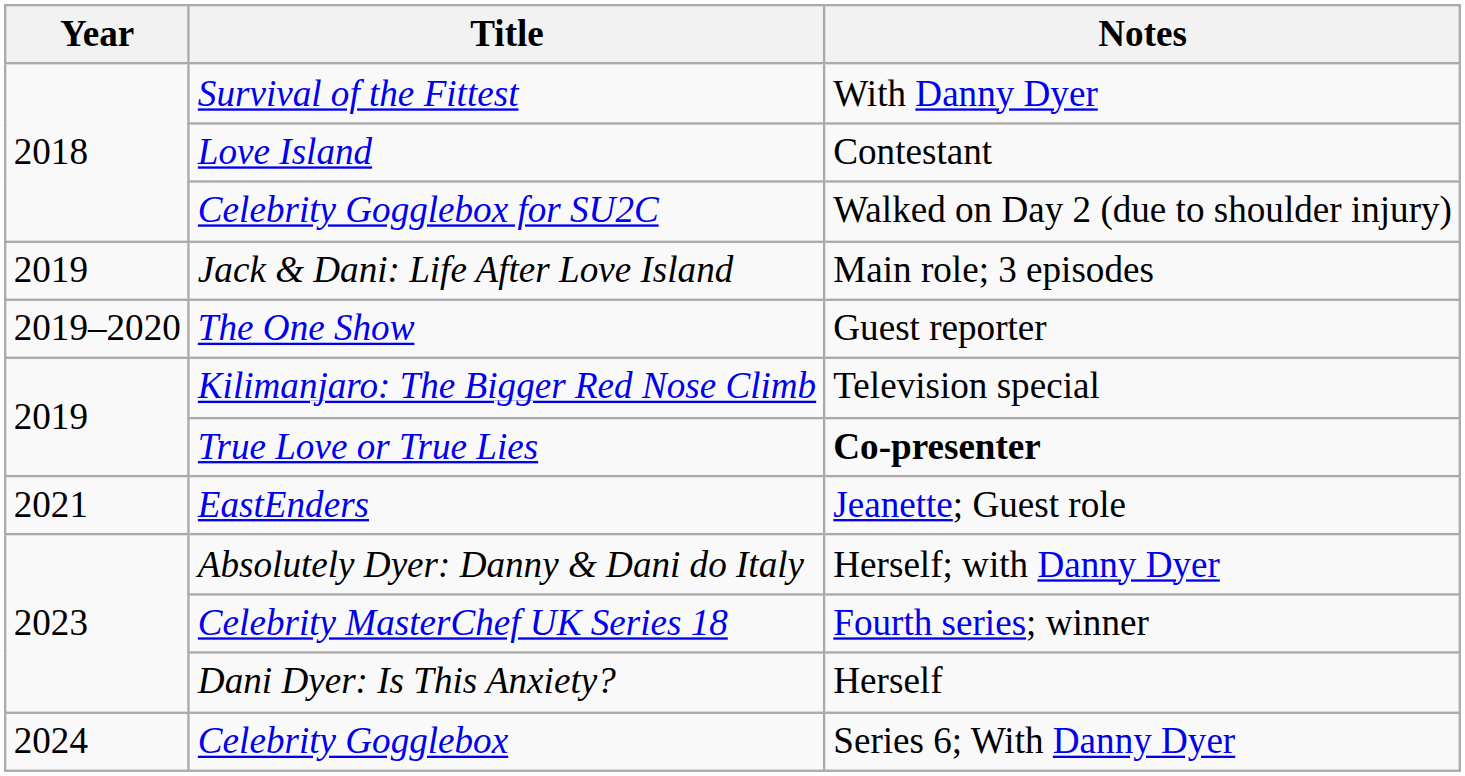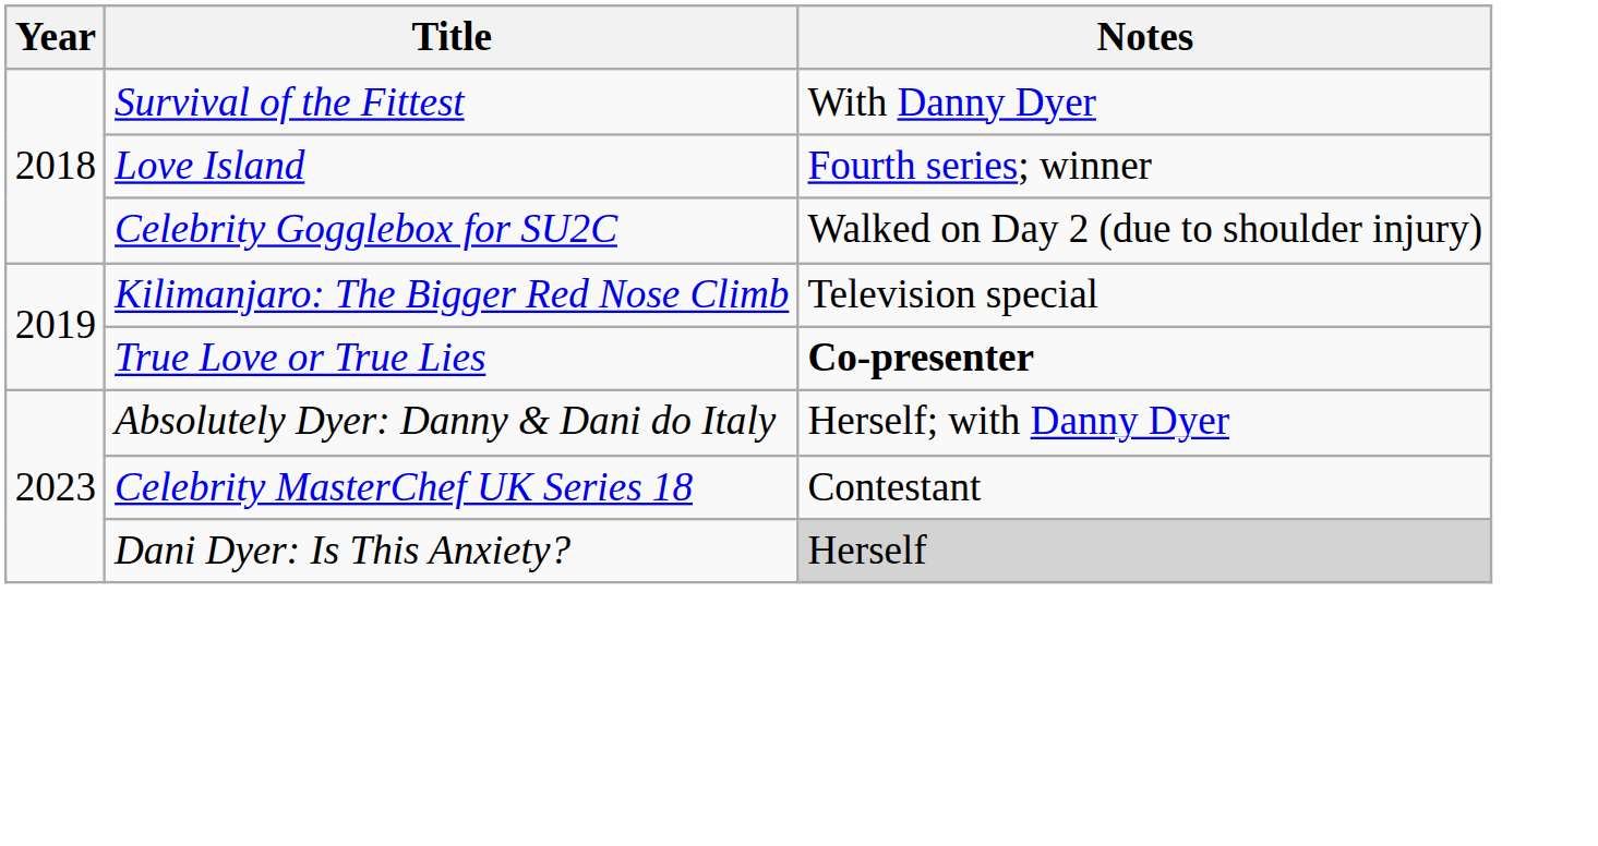 <table class="wikitable">
 <tr>
 <th>Year</th>
 <th>Title</th>
 <th>Notes</th>
 </tr>
 <tr>
 <td rowspan="3">2018</td>
 <td><em><a href='#'>Survival of the Fittest</a></em></td>
 <td>With <a href='#'>Danny Dyer</a></td>
 </tr>
 <tr>
 <td><em><a href='#'>Love Island</a></em></td>
-<td>Contestant</td>
+<td><a href='#'>Fourth series</a>; winner</td>
 </tr>
 <tr>
 <td><em><a href='#'>Celebrity Gogglebox for SU2C</a></em></td>
 <td>Walked on Day 2 (due to shoulder injury)</td>
-</tr>
-<tr>
-<td>2019</td>
-<td><em>Jack & Dani: Life After Love Island</em></td>
-<td>Main role; 3 episodes</td>
-</tr>
-<tr>
-<td>2019–2020</td>
-<td><em><a href='#'>The One Show</a></em></td>
-<td>Guest reporter</td>
 </tr>
 <tr>
 <td rowspan="2">2019</td>
 <td><em><a href='#'>Kilimanjaro: The Bigger Red Nose Climb</a></em></td>
 <td>Television special</td>
 </tr>
 <tr>
 <td><em><a href='#'>True Love or True Lies</a></em></td>
 <td><strong>Co-presenter</strong></td>
 </tr>
 <tr>
-<td>2021</td>
-<td><em><a href='#'>EastEnders</a></em></td>
-<td><a href='#'>Jeanette</a>; Guest role</td>
-</tr>
-<tr>
 <td rowspan="3">2023</td>
 <td><em>Absolutely Dyer: Danny & Dani do Italy</em></td>
 <td>Herself; with <a href='#'>Danny Dyer</a></td>
 </tr>
 <tr>
 <td><em><a href='#'>Celebrity MasterChef UK Series 18</a></em></td>
-<td><a href='#'>Fourth series</a>; winner</td>
+<td>Contestant</td>
 </tr>
 <tr>
 <td><em>Dani Dyer: Is This Anxiety?</em></td>
-<td>Herself</td>
-</tr>
-<tr>
-<td>2024</td>
-<td><em><a href='#'>Celebrity Gogglebox</a></em></td>
-<td>Series 6; With <a href='#'>Danny Dyer</a></td>
+<td style="background: lightgrey;">Herself</td>
 </tr>
 </table>
